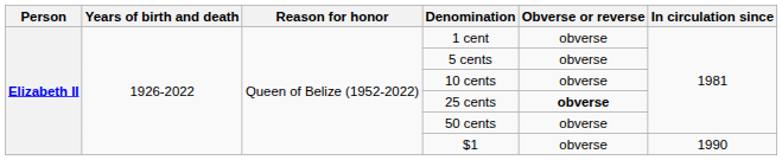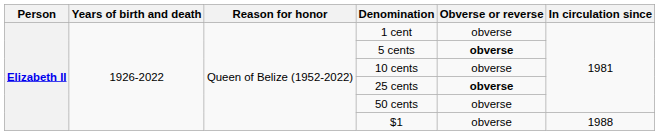 <table class="wikitable" style="font-size:95%; text-align:center;">
 <tr>
 <th>Person</th>
 <th>Years of birth and death</th>
 <th>Reason for honor</th>
 <th>Denomination</th>
 <th>Obverse or reverse</th>
 <th>In circulation since</th>
 </tr>
 <tr>
 <th rowspan="6"><a href='#'>Elizabeth II</a></th>
 <td rowspan="6">1926-2022</td>
 <td rowspan="6">Queen of Belize (1952-2022)</td>
 <td>1 cent</td>
 <td>obverse</td>
 <td rowspan="5">1981</td>
 </tr>
 <tr>
 <td>5 cents</td>
-<td>obverse</td>
+<td><strong>obverse</strong></td>
 </tr>
 <tr>
 <td>10 cents</td>
 <td>obverse</td>
 </tr>
 <tr>
 <td>25 cents</td>
 <td><strong>obverse</strong></td>
 </tr>
 <tr>
 <td>50 cents</td>
 <td>obverse</td>
 </tr>
 <tr>
 <td>$1</td>
 <td>obverse</td>
-<td>1990</td>
+<td>1988</td>
 </tr>
 </table>
